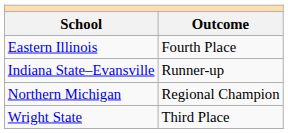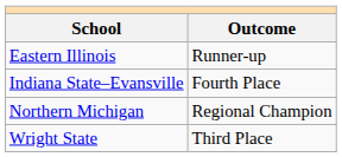 <table class="wikitable" style="float:left; margin-right:1em;">
 <tr>
 <th colspan="3" style="background:#ffdead;"></th>
 </tr>
 <tr>
 <th>School</th>
 <th>Outcome</th>
 </tr>
 <tr>
 <td><a href='#'>Eastern Illinois</a></td>
-<td>Fourth Place</td>
+<td>Runner-up</td>
 </tr>
 <tr>
 <td><a href='#'>Indiana State–Evansville</a></td>
-<td>Runner-up</td>
+<td>Fourth Place</td>
 </tr>
 <tr>
 <td><a href='#'>Northern Michigan</a></td>
 <td>Regional Champion</td>
 </tr>
 <tr>
 <td><a href='#'>Wright State</a></td>
 <td>Third Place</td>
 </tr>
 </table>
